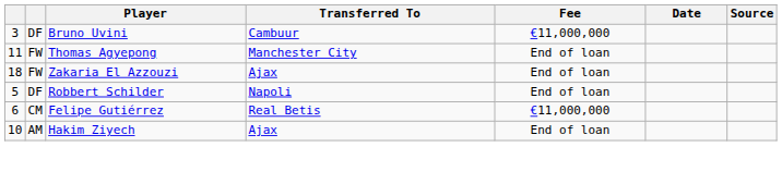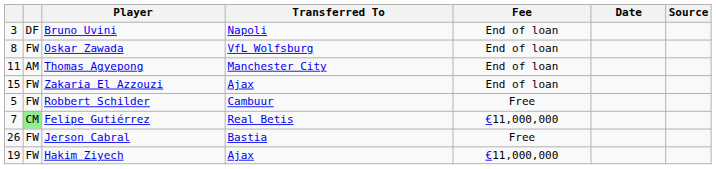 <table class="wikitable plainrowheaders sortable" style="font-size:95%">
 <tr>
 <th></th>
 <th></th>
 <th scope="col" style="width:200px;"><strong>Player</strong></th>
 <th scope="col" style="width:250px;"><strong>Transferred To</strong></th>
 <th scope="col" style="width:150px;"><strong>Fee</strong></th>
 <th scope="col" style="width:78px;"><strong>Date</strong></th>
 <th><strong>Source</strong></th>
 </tr>
 <tr>
 <td align=center>3</td>
 <td align="center">DF</td>
 <td> <a href='#'>Bruno Uvini</a></td>
-<td> <a href='#'>Cambuur</a></td>
-<td align=center><a href='#'>€</a>11,000,000</td>
+<td> <a href='#'>Napoli</a></td>
+<td align=center>End of loan</td>
+<td align=center></td>
+<td align="center"></td>
+</tr>
+<tr>
+<td align=center>8</td>
+<td align="center">FW</td>
+<td> <a href='#'>Oskar Zawada</a></td>
+<td> <a href='#'>VfL Wolfsburg</a></td>
+<td align=center>End of loan</td>
 <td align=center></td>
 <td align="center"></td>
 </tr>
 <tr>
 <td align=center>11</td>
-<td align="center">FW</td>
+<td align="center">AM</td>
 <td> <a href='#'>Thomas Agyepong</a></td>
 <td> <a href='#'>Manchester City</a></td>
 <td align=center>End of loan</td>
 <td align=center></td>
 <td align="center"></td>
 </tr>
 <tr>
-<td align=center>18</td>
+<td align=center>15</td>
 <td align="center">FW</td>
 <td> <a href='#'>Zakaria El Azzouzi</a></td>
 <td> <a href='#'>Ajax</a></td>
 <td align=center>End of loan</td>
 <td align=center></td>
 <td align="center"></td>
 </tr>
 <tr>
 <td align=center>5</td>
-<td align="center">DF</td>
+<td align="center">FW</td>
 <td> <a href='#'>Robbert Schilder</a></td>
-<td> <a href='#'>Napoli</a></td>
-<td align=center>End of loan</td>
+<td> <a href='#'>Cambuur</a></td>
+<td align=center>Free</td>
 <td align=center></td>
 <td align="center"></td>
 </tr>
 <tr>
-<td align=center>6</td>
-<td align="center">CM</td>
+<td align=center>7</td>
+<td align="center" style="background: lightgreen;">CM</td>
 <td> <a href='#'>Felipe Gutiérrez</a></td>
 <td> <a href='#'>Real Betis</a></td>
 <td align=center><a href='#'>€</a>11,000,000</td>
 <td align=center></td>
 <td align="center"></td>
 </tr>
 <tr>
-<td align=center>10</td>
-<td align="center">AM</td>
+<td align=center>26</td>
+<td align="center">FW</td>
+<td> <a href='#'>Jerson Cabral</a></td>
+<td> <a href='#'>Bastia</a></td>
+<td align=center>Free</td>
+<td align=center></td>
+<td align="center"></td>
+</tr>
+<tr>
+<td align=center>19</td>
+<td align="center">FW</td>
 <td> <a href='#'>Hakim Ziyech</a></td>
 <td> <a href='#'>Ajax</a></td>
-<td align=center>End of loan</td>
+<td align=center><a href='#'>€</a>11,000,000</td>
 <td align=center></td>
 <td align="center"></td>
 </tr>
 </table>
